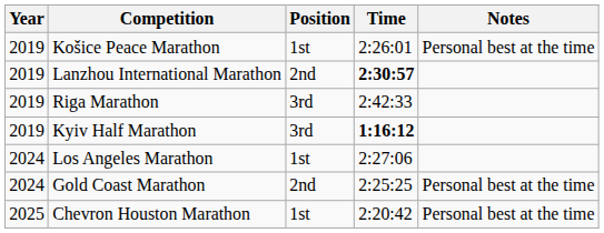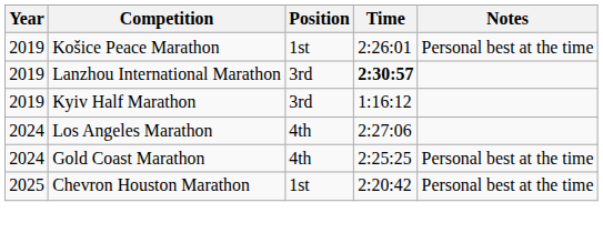 <table class="wikitable">
 <tr>
 <th>Year</th>
 <th>Competition</th>
 <th>Position</th>
 <th>Time</th>
 <th>Notes</th>
 </tr>
 <tr>
 <td>2019</td>
 <td>Košice Peace Marathon</td>
 <td>1st</td>
 <td>2:26:01</td>
 <td>Personal best at the time</td>
 </tr>
 <tr>
 <td>2019</td>
 <td>Lanzhou International Marathon</td>
-<td>2nd</td>
+<td>3rd</td>
 <td><strong>2:30:57</strong></td>
-<td></td>
-</tr>
-<tr>
-<td>2019</td>
-<td>Riga Marathon</td>
-<td>3rd</td>
-<td>2:42:33</td>
 <td></td>
 </tr>
 <tr>
 <td>2019</td>
 <td>Kyiv Half Marathon</td>
 <td>3rd</td>
-<td><strong>1:16:12</strong></td>
+<td>1:16:12</td>
 <td></td>
 </tr>
 <tr>
 <td>2024</td>
 <td>Los Angeles Marathon</td>
-<td>1st</td>
+<td>4th</td>
 <td>2:27:06</td>
 <td></td>
 </tr>
 <tr>
 <td>2024</td>
 <td>Gold Coast Marathon</td>
-<td>2nd</td>
+<td>4th</td>
 <td>2:25:25</td>
 <td>Personal best at the time</td>
 </tr>
 <tr>
 <td>2025</td>
 <td>Chevron Houston Marathon</td>
 <td>1st</td>
 <td>2:20:42</td>
 <td>Personal best at the time</td>
 </tr>
 </table>
